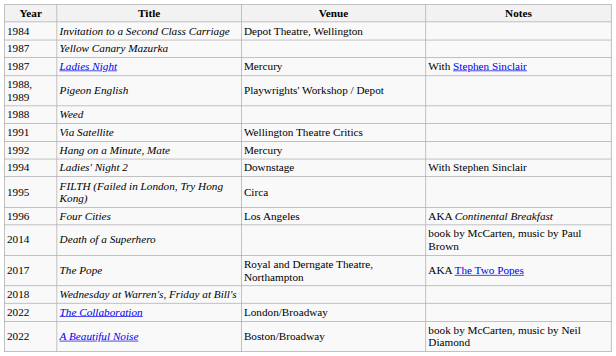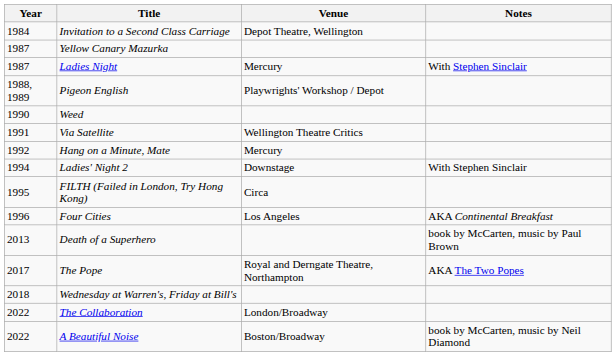 <table class="wikitable">
 <tr>
 <th>Year</th>
 <th>Title</th>
 <th>Venue</th>
 <th>Notes</th>
 </tr>
 <tr>
 <td>1984</td>
 <td><em>Invitation to a Second Class Carriage</em></td>
 <td>Depot Theatre, Wellington</td>
 <td></td>
 </tr>
 <tr>
 <td>1987</td>
 <td><em>Yellow Canary Mazurka</em></td>
 <td></td>
 <td></td>
 </tr>
 <tr>
 <td>1987</td>
 <td><em><a href='#'>Ladies Night</a></em></td>
 <td>Mercury</td>
 <td>With <a href='#'>Stephen Sinclair</a></td>
 </tr>
 <tr>
 <td>1988, 1989</td>
 <td><em>Pigeon English</em></td>
 <td>Playwrights' Workshop / Depot</td>
 <td></td>
 </tr>
 <tr>
-<td>1988</td>
+<td>1990</td>
 <td><em>Weed</em></td>
 <td></td>
 <td></td>
 </tr>
 <tr>
 <td>1991</td>
 <td><em>Via Satellite</em></td>
 <td>Wellington Theatre Critics</td>
 <td></td>
 </tr>
 <tr>
 <td>1992</td>
 <td><em>Hang on a Minute, Mate</em></td>
 <td>Mercury</td>
 <td></td>
 </tr>
 <tr>
 <td>1994</td>
 <td><em>Ladies' Night 2</em></td>
 <td>Downstage</td>
 <td>With Stephen Sinclair</td>
 </tr>
 <tr>
 <td>1995</td>
 <td><em>FILTH (Failed in London, Try Hong Kong)</em></td>
 <td>Circa</td>
 <td></td>
 </tr>
 <tr>
 <td>1996</td>
 <td><em>Four Cities</em></td>
 <td>Los Angeles</td>
 <td>AKA <em>Continental Breakfast</em></td>
 </tr>
 <tr>
-<td>2014</td>
+<td>2013</td>
 <td><em>Death of a Superhero</em></td>
 <td></td>
 <td>book by McCarten, music by Paul Brown</td>
 </tr>
 <tr>
 <td>2017</td>
 <td><em>The Pope</em></td>
 <td>Royal and Derngate Theatre, Northampton</td>
 <td>AKA <a href='#'>The Two Popes</a></td>
 </tr>
 <tr>
 <td>2018</td>
 <td><em>Wednesday at Warren's, Friday at Bill's</em></td>
 <td></td>
 <td></td>
 </tr>
 <tr>
 <td>2022</td>
 <td><em><a href='#'>The Collaboration</a></em></td>
 <td>London/Broadway</td>
 <td></td>
 </tr>
 <tr>
 <td>2022</td>
 <td><em><a href='#'>A Beautiful Noise</a></em></td>
 <td>Boston/Broadway</td>
 <td>book by McCarten, music by Neil Diamond</td>
 </tr>
 </table>
